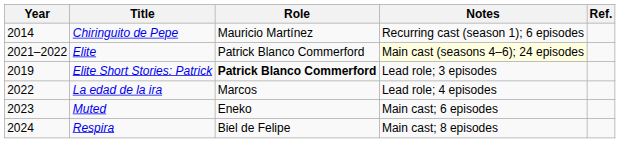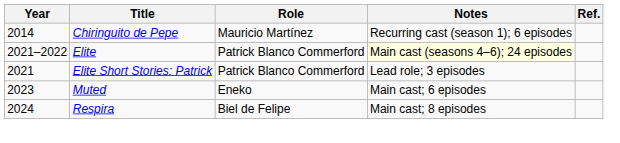 <table class="wikitable">
 <tr>
 <th>Year</th>
 <th>Title</th>
 <th>Role</th>
 <th>Notes</th>
 <th>Ref.</th>
 </tr>
 <tr>
 <td>2014</td>
 <td><em><a href='#'>Chiringuito de Pepe</a></em></td>
 <td>Mauricio Martínez</td>
 <td>Recurring cast (season 1); 6 episodes</td>
 <td></td>
 </tr>
 <tr>
 <td>2021–2022</td>
 <td><em><a href='#'>Elite</a></em></td>
 <td>Patrick Blanco Commerford</td>
 <td style="background: lightyellow;">Main cast (seasons 4–6); 24 episodes</td>
 <td></td>
 </tr>
 <tr>
-<td>2019</td>
+<td>2021</td>
 <td><em><a href='#'>Elite Short Stories: Patrick</a></em></td>
-<td><strong>Patrick Blanco Commerford</strong></td>
+<td>Patrick Blanco Commerford</td>
 <td>Lead role; 3 episodes</td>
-<td></td>
-</tr>
-<tr>
-<td>2022</td>
-<td><em><a href='#'>La edad de la ira</a></em></td>
-<td>Marcos</td>
-<td>Lead role; 4 episodes</td>
 <td></td>
 </tr>
 <tr>
 <td>2023</td>
 <td><em><a href='#'>Muted</a></em></td>
 <td>Eneko</td>
 <td>Main cast; 6 episodes</td>
 <td></td>
 </tr>
 <tr>
 <td>2024</td>
 <td><em><a href='#'>Respira</a></em></td>
 <td>Biel de Felipe</td>
 <td>Main cast; 8 episodes</td>
 <td></td>
 </tr>
 </table>
